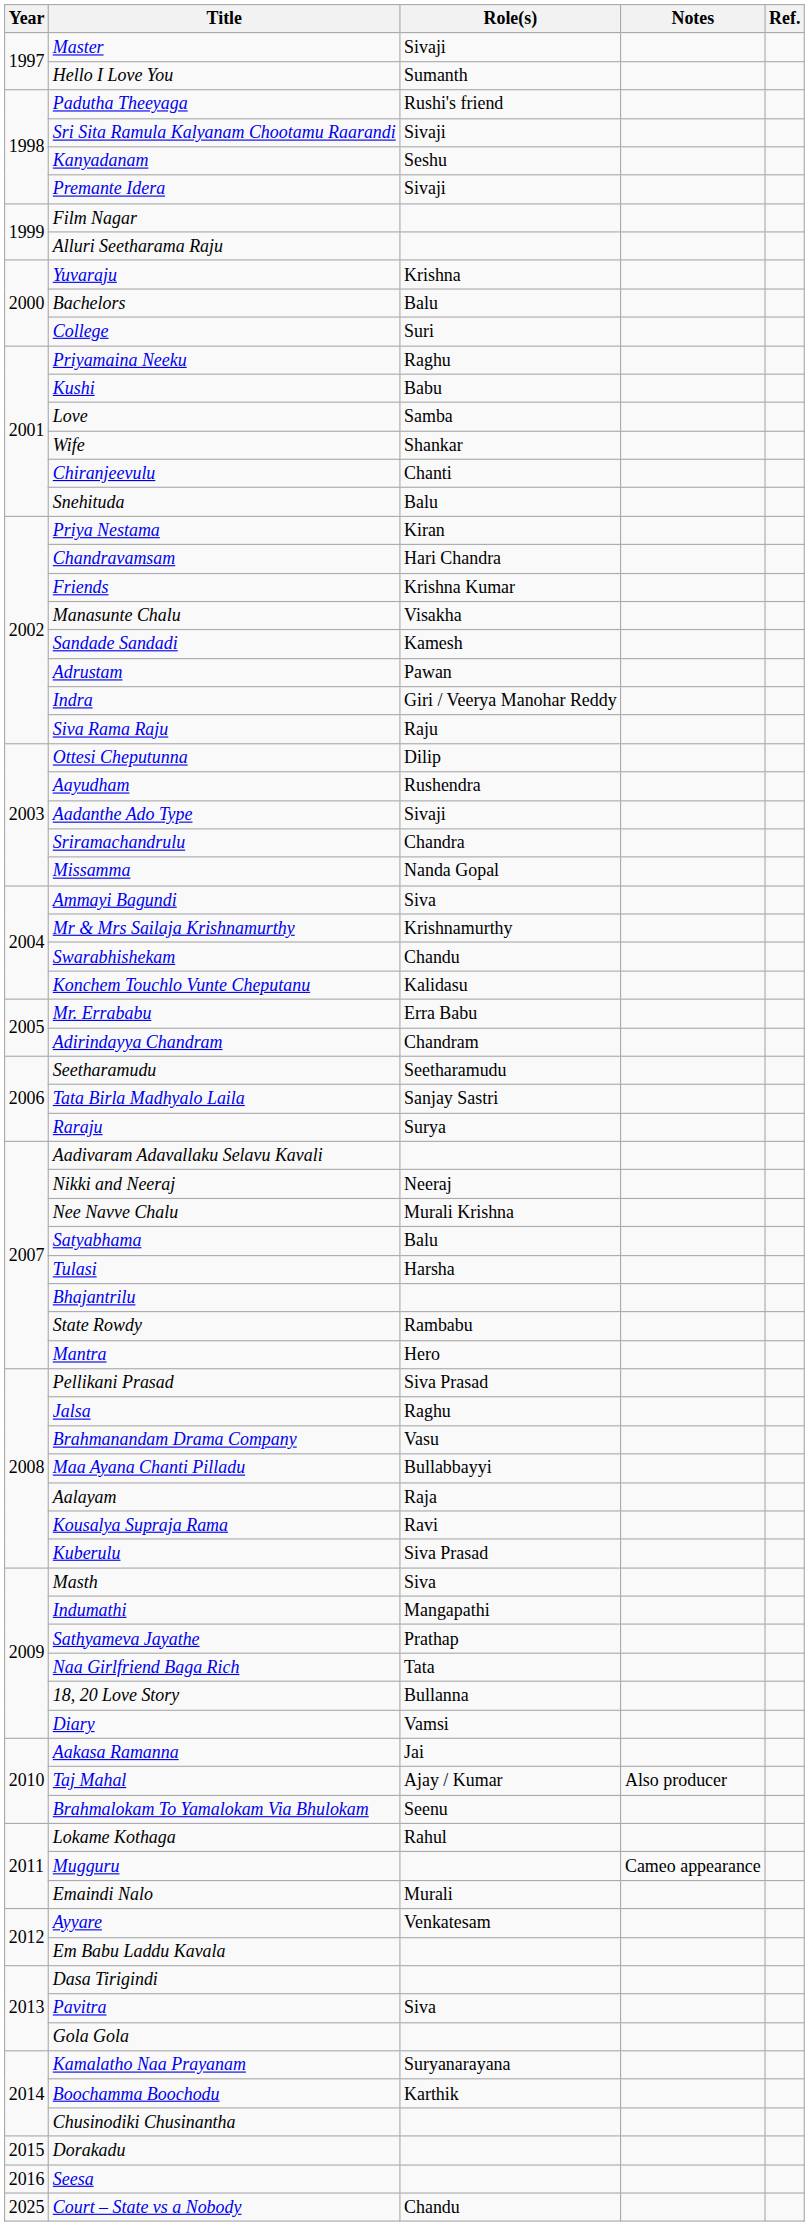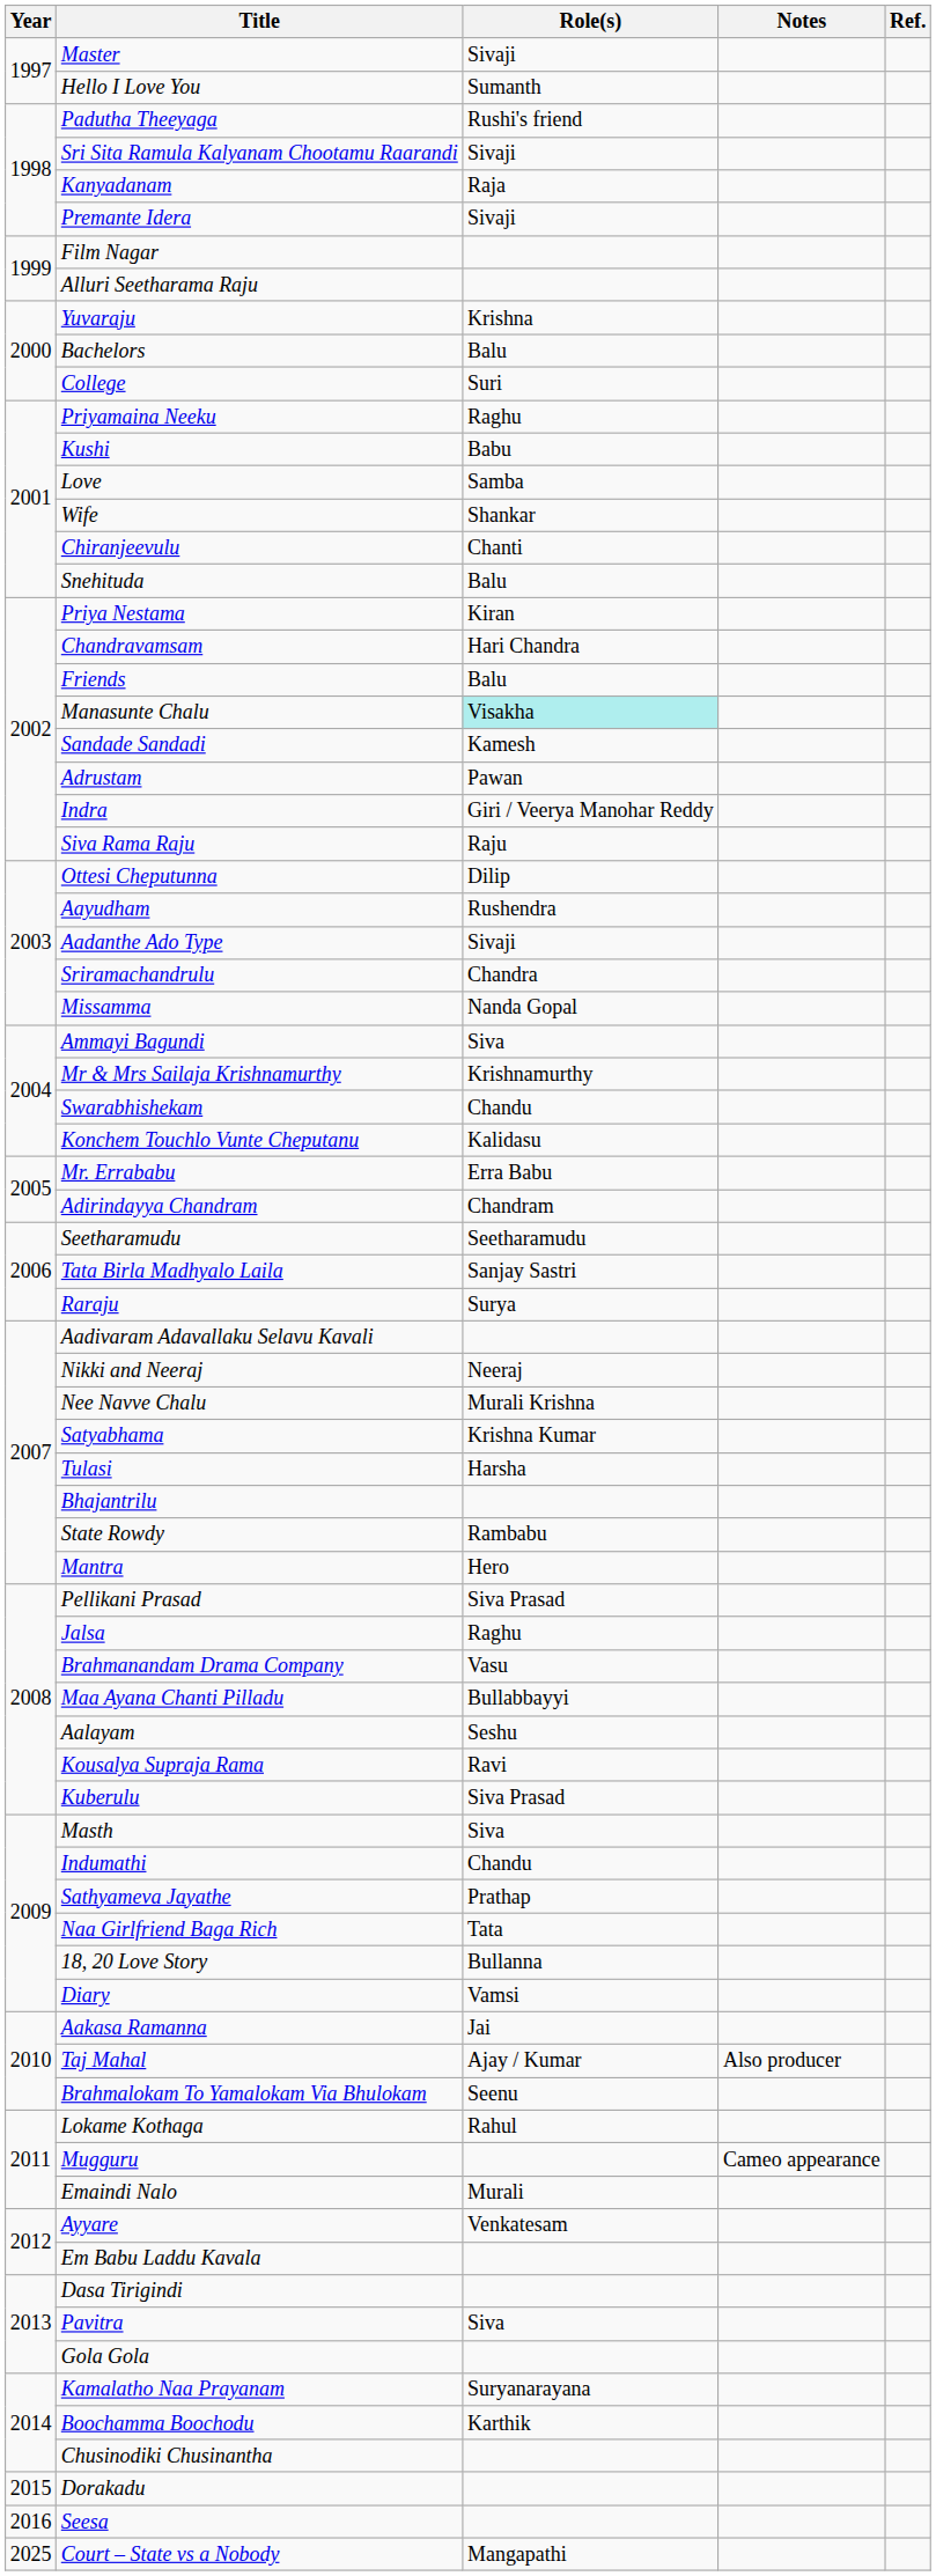 <table class="wikitable sortable">
 <tr>
 <th>Year</th>
 <th>Title</th>
 <th>Role(s)</th>
 <th>Notes</th>
 <th>Ref.</th>
 </tr>
 <tr>
 <td rowspan="2">1997</td>
 <td><em><a href='#'>Master</a></em></td>
 <td>Sivaji</td>
 <td></td>
 <td></td>
 </tr>
 <tr>
 <td><em>Hello I Love You</em></td>
 <td>Sumanth</td>
 <td></td>
 <td></td>
 </tr>
 <tr>
 <td rowspan="4">1998</td>
 <td><em><a href='#'>Padutha Theeyaga</a></em></td>
 <td>Rushi's friend</td>
 <td></td>
 <td></td>
 </tr>
 <tr>
 <td><em><a href='#'>Sri Sita Ramula Kalyanam Chootamu Raarandi</a></em></td>
 <td>Sivaji</td>
 <td></td>
 <td></td>
 </tr>
 <tr>
 <td><em><a href='#'>Kanyadanam</a></em></td>
-<td>Seshu</td>
+<td>Raja</td>
 <td></td>
 <td></td>
 </tr>
 <tr>
 <td><em><a href='#'>Premante Idera</a></em></td>
 <td>Sivaji</td>
 <td></td>
 <td></td>
 </tr>
 <tr>
 <td rowspan="2">1999</td>
 <td><em>Film Nagar</em></td>
 <td></td>
 <td></td>
 <td></td>
 </tr>
 <tr>
 <td><em>Alluri Seetharama Raju</em></td>
 <td></td>
 <td></td>
 <td></td>
 </tr>
 <tr>
 <td rowspan="3">2000</td>
 <td><em><a href='#'>Yuvaraju</a></em></td>
 <td>Krishna</td>
 <td></td>
 <td></td>
 </tr>
 <tr>
 <td><em>Bachelors</em></td>
 <td>Balu</td>
 <td></td>
 <td></td>
 </tr>
 <tr>
 <td><a href='#'><em>College</em></a></td>
 <td>Suri</td>
 <td></td>
 <td></td>
 </tr>
 <tr>
 <td rowspan="6">2001</td>
 <td><em><a href='#'>Priyamaina Neeku</a></em></td>
 <td>Raghu</td>
 <td></td>
 <td></td>
 </tr>
 <tr>
 <td><em><a href='#'>Kushi</a></em></td>
 <td>Babu</td>
 <td></td>
 <td></td>
 </tr>
 <tr>
 <td><em>Love</em></td>
 <td>Samba</td>
 <td></td>
 <td></td>
 </tr>
 <tr>
 <td><em>Wife</em></td>
 <td>Shankar</td>
 <td></td>
 <td></td>
 </tr>
 <tr>
 <td><em><a href='#'>Chiranjeevulu</a></em></td>
 <td>Chanti</td>
 <td></td>
 <td></td>
 </tr>
 <tr>
 <td><em>Snehituda</em></td>
 <td>Balu</td>
 <td></td>
 <td></td>
 </tr>
 <tr>
 <td rowspan="8">2002</td>
 <td><em><a href='#'>Priya Nestama</a></em></td>
 <td>Kiran</td>
 <td></td>
 <td></td>
 </tr>
 <tr>
 <td><em><a href='#'>Chandravamsam</a></em></td>
 <td>Hari Chandra</td>
 <td></td>
 <td></td>
 </tr>
 <tr>
 <td><em><a href='#'>Friends</a></em></td>
-<td>Krishna Kumar</td>
+<td>Balu</td>
 <td></td>
 <td></td>
 </tr>
 <tr>
 <td><em>Manasunte Chalu</em></td>
-<td>Visakha</td>
+<td style="background: paleturquoise;">Visakha</td>
 <td></td>
 <td></td>
 </tr>
 <tr>
 <td><em><a href='#'>Sandade Sandadi</a></em></td>
 <td>Kamesh</td>
 <td></td>
 <td></td>
 </tr>
 <tr>
 <td><em><a href='#'>Adrustam</a></em></td>
 <td>Pawan</td>
 <td></td>
 <td></td>
 </tr>
 <tr>
 <td><em><a href='#'>Indra</a></em></td>
 <td>Giri / Veerya Manohar Reddy</td>
 <td></td>
 <td></td>
 </tr>
 <tr>
 <td><em><a href='#'>Siva Rama Raju</a></em></td>
 <td>Raju</td>
 <td></td>
 <td></td>
 </tr>
 <tr>
 <td rowspan="5">2003</td>
 <td><em><a href='#'>Ottesi Cheputunna</a></em></td>
 <td>Dilip</td>
 <td></td>
 <td></td>
 </tr>
 <tr>
 <td><em><a href='#'>Aayudham</a></em></td>
 <td>Rushendra</td>
 <td></td>
 <td></td>
 </tr>
 <tr>
 <td><em><a href='#'>Aadanthe Ado Type</a></em></td>
 <td>Sivaji</td>
 <td></td>
 <td></td>
 </tr>
 <tr>
 <td><em><a href='#'>Sriramachandrulu</a></em></td>
 <td>Chandra</td>
 <td></td>
 <td></td>
 </tr>
 <tr>
 <td><em><a href='#'>Missamma</a></em></td>
 <td>Nanda Gopal</td>
 <td></td>
 <td></td>
 </tr>
 <tr>
 <td rowspan="4">2004</td>
 <td><em><a href='#'>Ammayi Bagundi</a></em></td>
 <td>Siva</td>
 <td></td>
 <td></td>
 </tr>
 <tr>
 <td><em><a href='#'>Mr & Mrs Sailaja Krishnamurthy</a></em></td>
 <td>Krishnamurthy</td>
 <td></td>
 <td></td>
 </tr>
 <tr>
 <td><em><a href='#'>Swarabhishekam</a></em></td>
 <td>Chandu</td>
 <td></td>
 <td></td>
 </tr>
 <tr>
 <td><em><a href='#'>Konchem Touchlo Vunte Cheputanu</a></em></td>
 <td>Kalidasu</td>
 <td></td>
 <td></td>
 </tr>
 <tr>
 <td rowspan="2">2005</td>
 <td><em><a href='#'>Mr. Errababu</a></em></td>
 <td>Erra Babu</td>
 <td></td>
 <td></td>
 </tr>
 <tr>
 <td><em><a href='#'>Adirindayya Chandram</a></em></td>
 <td>Chandram</td>
 <td></td>
 <td></td>
 </tr>
 <tr>
 <td rowspan="3">2006</td>
 <td><em>Seetharamudu</em></td>
 <td>Seetharamudu</td>
 <td></td>
 <td></td>
 </tr>
 <tr>
 <td><em><a href='#'>Tata Birla Madhyalo Laila</a></em></td>
 <td>Sanjay Sastri</td>
 <td></td>
 <td></td>
 </tr>
 <tr>
 <td><em><a href='#'>Raraju</a></em></td>
 <td>Surya</td>
 <td></td>
 <td></td>
 </tr>
 <tr>
 <td rowspan="8">2007</td>
 <td><em>Aadivaram Adavallaku Selavu Kavali</em></td>
 <td></td>
 <td></td>
 <td></td>
 </tr>
 <tr>
 <td><em>Nikki and Neeraj</em></td>
 <td>Neeraj</td>
 <td></td>
 <td></td>
 </tr>
 <tr>
 <td><em>Nee Navve Chalu</em></td>
 <td>Murali Krishna</td>
 <td></td>
 <td></td>
 </tr>
 <tr>
 <td><em><a href='#'>Satyabhama</a></em></td>
-<td>Balu</td>
+<td>Krishna Kumar</td>
 <td></td>
 <td></td>
 </tr>
 <tr>
 <td><em><a href='#'>Tulasi</a></em></td>
 <td>Harsha</td>
 <td></td>
 <td></td>
 </tr>
 <tr>
 <td><em><a href='#'>Bhajantrilu</a></em></td>
 <td></td>
 <td></td>
 <td></td>
 </tr>
 <tr>
 <td><em>State Rowdy</em></td>
 <td>Rambabu</td>
 <td></td>
 <td></td>
 </tr>
 <tr>
 <td><em><a href='#'>Mantra</a></em></td>
 <td>Hero</td>
 <td></td>
 <td></td>
 </tr>
 <tr>
 <td rowspan="7">2008</td>
 <td><em>Pellikani Prasad</em></td>
 <td>Siva Prasad</td>
 <td></td>
 <td></td>
 </tr>
 <tr>
 <td><em><a href='#'>Jalsa</a></em></td>
 <td>Raghu</td>
 <td></td>
 <td></td>
 </tr>
 <tr>
 <td><em><a href='#'>Brahmanandam Drama Company</a></em></td>
 <td>Vasu</td>
 <td></td>
 <td></td>
 </tr>
 <tr>
 <td><em><a href='#'>Maa Ayana Chanti Pilladu</a></em></td>
 <td>Bullabbayyi</td>
 <td></td>
 <td></td>
 </tr>
 <tr>
 <td><em>Aalayam</em></td>
-<td>Raja</td>
+<td>Seshu</td>
 <td></td>
 <td></td>
 </tr>
 <tr>
 <td><em><a href='#'>Kousalya Supraja Rama</a></em></td>
 <td>Ravi</td>
 <td></td>
 <td></td>
 </tr>
 <tr>
 <td><em><a href='#'>Kuberulu</a></em></td>
 <td>Siva Prasad</td>
 <td></td>
 <td></td>
 </tr>
 <tr>
 <td rowspan="6">2009</td>
 <td><em>Masth</em></td>
 <td>Siva</td>
 <td></td>
 <td></td>
 </tr>
 <tr>
 <td><em><a href='#'>Indumathi</a></em></td>
-<td>Mangapathi</td>
+<td>Chandu</td>
 <td></td>
 <td></td>
 </tr>
 <tr>
 <td><em><a href='#'>Sathyameva Jayathe</a></em></td>
 <td>Prathap</td>
 <td></td>
 <td></td>
 </tr>
 <tr>
 <td><em><a href='#'>Naa Girlfriend Baga Rich</a></em></td>
 <td>Tata</td>
 <td></td>
 <td></td>
 </tr>
 <tr>
 <td><em>18, 20 Love Story</em></td>
 <td>Bullanna</td>
 <td></td>
 <td></td>
 </tr>
 <tr>
 <td><em><a href='#'>Diary</a></em></td>
 <td>Vamsi</td>
 <td></td>
 <td></td>
 </tr>
 <tr>
 <td rowspan="3">2010</td>
 <td><em><a href='#'>Aakasa Ramanna</a></em></td>
 <td>Jai</td>
 <td></td>
 <td></td>
 </tr>
 <tr>
 <td><em><a href='#'>Taj Mahal</a></em></td>
 <td>Ajay / Kumar</td>
 <td>Also producer</td>
 <td></td>
 </tr>
 <tr>
 <td><em><a href='#'>Brahmalokam To Yamalokam Via Bhulokam</a></em></td>
 <td>Seenu</td>
 <td></td>
 <td></td>
 </tr>
 <tr>
 <td rowspan="3">2011</td>
 <td><em>Lokame Kothaga</em></td>
 <td>Rahul</td>
 <td></td>
 <td></td>
 </tr>
 <tr>
 <td><em><a href='#'>Mugguru</a></em></td>
 <td></td>
 <td>Cameo appearance</td>
 <td></td>
 </tr>
 <tr>
 <td><em>Emaindi Nalo</em></td>
 <td>Murali</td>
 <td></td>
 <td></td>
 </tr>
 <tr>
 <td rowspan="2">2012</td>
 <td><em><a href='#'>Ayyare</a></em></td>
 <td>Venkatesam</td>
 <td></td>
 <td></td>
 </tr>
 <tr>
 <td><em>Em Babu Laddu Kavala</em></td>
 <td></td>
 <td></td>
 <td></td>
 </tr>
 <tr>
 <td rowspan="3">2013</td>
 <td><em>Dasa Tirigindi</em></td>
 <td></td>
 <td></td>
 <td></td>
 </tr>
 <tr>
 <td><em><a href='#'>Pavitra</a></em></td>
 <td>Siva</td>
 <td></td>
 <td></td>
 </tr>
 <tr>
 <td><em>Gola Gola</em></td>
 <td></td>
 <td></td>
 <td></td>
 </tr>
 <tr>
 <td rowspan="3">2014</td>
 <td><em><a href='#'>Kamalatho Naa Prayanam</a></em></td>
 <td>Suryanarayana</td>
 <td></td>
 <td></td>
 </tr>
 <tr>
 <td><em><a href='#'>Boochamma Boochodu</a></em></td>
 <td>Karthik</td>
 <td></td>
 <td></td>
 </tr>
 <tr>
 <td><em>Chusinodiki Chusinantha</em></td>
 <td></td>
 <td></td>
 <td></td>
 </tr>
 <tr>
 <td>2015</td>
 <td><em>Dorakadu</em></td>
 <td></td>
 <td></td>
 <td></td>
 </tr>
 <tr>
 <td>2016</td>
 <td><em><a href='#'>Seesa</a></em></td>
 <td></td>
 <td></td>
 <td></td>
 </tr>
 <tr>
 <td>2025</td>
 <td><a href='#'><em>Court – State vs a Nobody</em></a></td>
-<td>Chandu</td>
+<td>Mangapathi</td>
 <td></td>
 </tr>
 </table>
